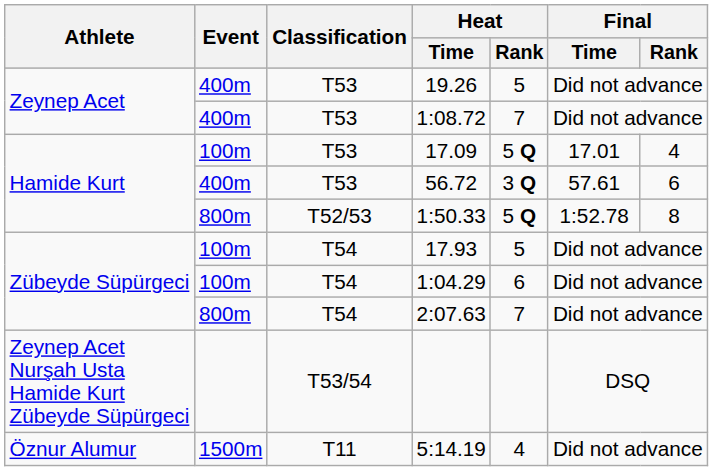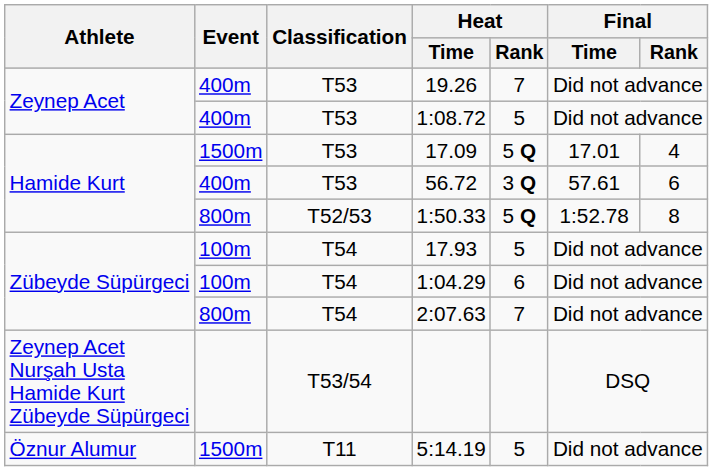 <table class=wikitable style="font-size:90%">
 <tr>
 <th rowspan="2">Athlete</th>
 <th rowspan="2">Event</th>
 <th rowspan="2">Classification</th>
 <th colspan="2">Heat</th>
 <th colspan="2">Final</th>
 </tr>
 <tr style="font-size:95%">
 <th>Time</th>
 <th>Rank</th>
 <th>Time</th>
 <th>Rank</th>
 </tr>
 <tr align=center>
 <td align=left rowspan=2><a href='#'>Zeynep Acet</a></td>
 <td align=left><a href='#'>400m</a></td>
 <td>T53</td>
 <td>19.26</td>
-<td>5</td>
+<td>7</td>
 <td colspan=2>Did not advance</td>
 </tr>
 <tr align=center>
 <td align=left><a href='#'>400m</a></td>
 <td>T53</td>
 <td>1:08.72</td>
-<td>7</td>
+<td>5</td>
 <td colspan=2>Did not advance</td>
 </tr>
 <tr align=center>
 <td align=left rowspan=3><a href='#'>Hamide Kurt</a></td>
-<td align=left><a href='#'>100m</a></td>
+<td align=left><a href='#'>1500m</a></td>
 <td>T53</td>
 <td>17.09</td>
 <td>5 <strong>Q</strong></td>
 <td>17.01</td>
 <td>4</td>
 </tr>
 <tr align=center>
 <td align=left><a href='#'>400m</a></td>
 <td>T53</td>
 <td>56.72</td>
 <td>3 <strong>Q</strong></td>
 <td>57.61</td>
 <td>6</td>
 </tr>
 <tr align=center>
 <td align=left><a href='#'>800m</a></td>
 <td>T52/53</td>
 <td>1:50.33</td>
 <td>5 <strong>Q</strong></td>
 <td>1:52.78</td>
 <td>8</td>
 </tr>
 <tr align=center>
 <td align=left rowspan=3><a href='#'>Zübeyde Süpürgeci</a></td>
 <td align=left><a href='#'>100m</a></td>
 <td>T54</td>
 <td>17.93</td>
 <td>5</td>
 <td colspan=2>Did not advance</td>
 </tr>
 <tr align=center>
 <td align=left><a href='#'>100m</a></td>
 <td>T54</td>
 <td>1:04.29</td>
 <td>6</td>
 <td colspan=2>Did not advance</td>
 </tr>
 <tr align=center>
 <td align=left><a href='#'>800m</a></td>
 <td>T54</td>
 <td>2:07.63</td>
 <td>7</td>
 <td colspan=2>Did not advance</td>
 </tr>
 <tr align=center>
 <td align=left><a href='#'>Zeynep Acet</a><br><a href='#'>Nurşah Usta</a><br><a href='#'>Hamide Kurt</a><br><a href='#'>Zübeyde Süpürgeci</a></td>
 <td align=left><a href='#'></a></td>
 <td>T53/54</td>
 <td></td>
 <td></td>
 <td colspan=2>DSQ</td>
 </tr>
 <tr align=center>
 <td align=left><a href='#'>Öznur Alumur</a></td>
 <td align=left><a href='#'>1500m</a></td>
 <td>T11</td>
 <td>5:14.19</td>
-<td>4</td>
+<td>5</td>
 <td colspan=2>Did not advance</td>
 </tr>
 </table>
